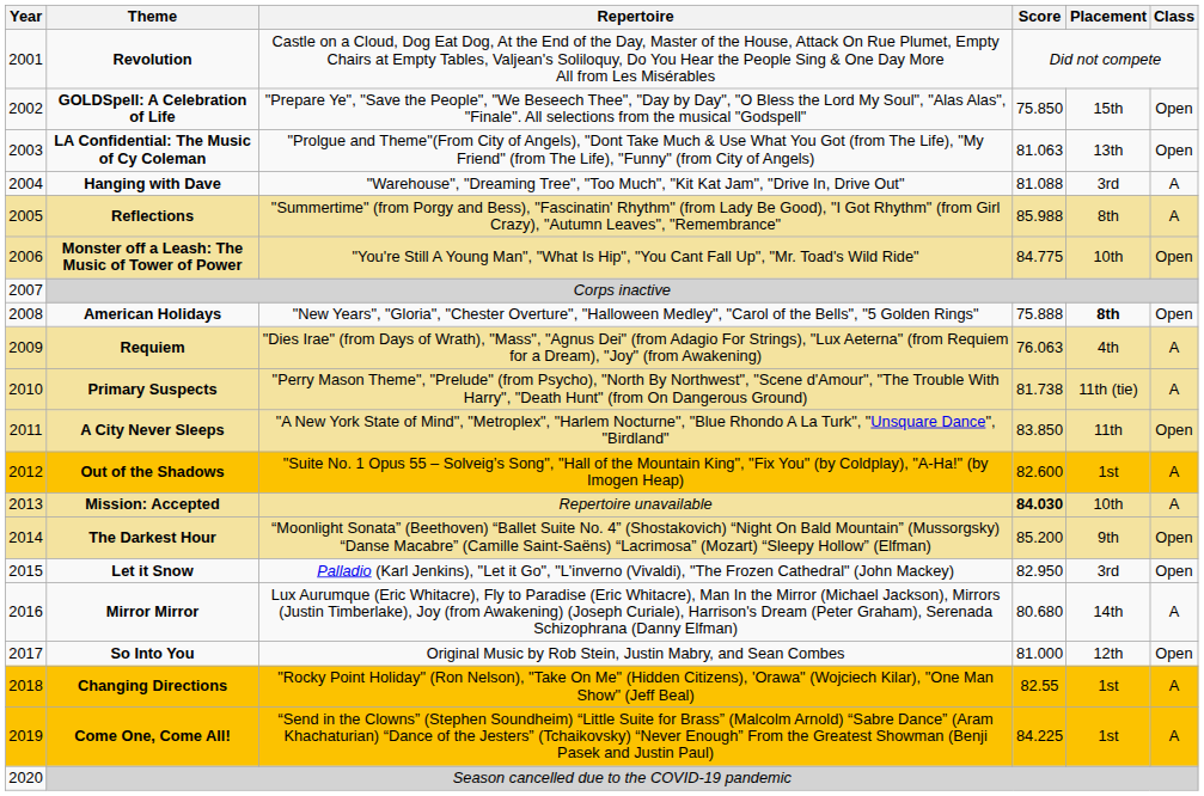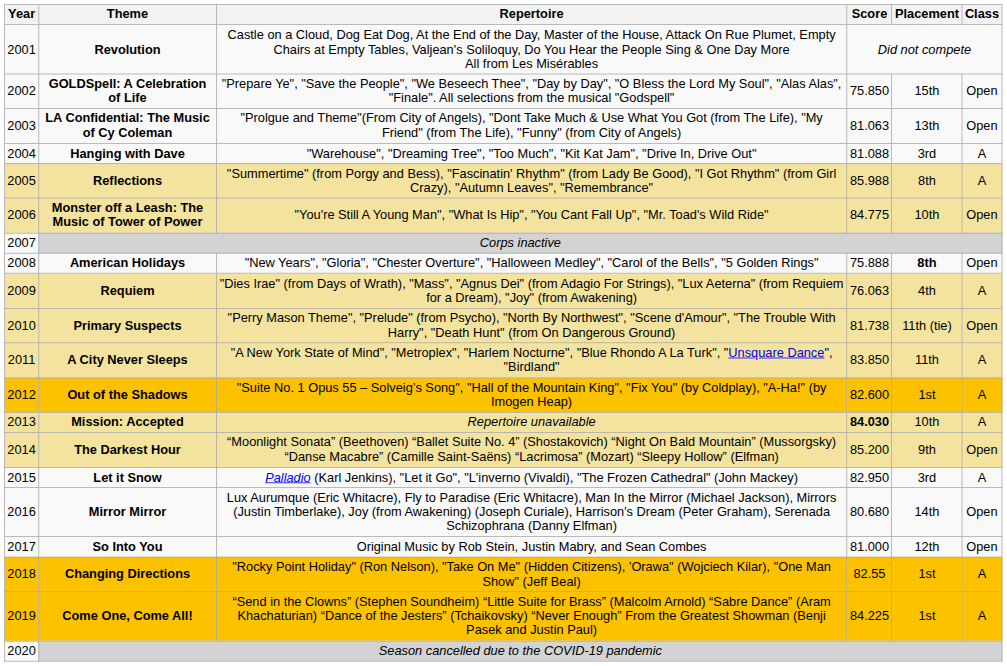 <table class="wikitable" style="text-align: center">
 <tr>
 <th>Year</th>
 <th>Theme</th>
 <th>Repertoire</th>
 <th>Score</th>
 <th>Placement</th>
 <th>Class</th>
 </tr>
 <tr>
 <td>2001</td>
 <td><strong>Revolution</strong></td>
 <td>Castle on a Cloud, Dog Eat Dog, At the End of the Day, Master of the House, Attack On Rue Plumet, Empty Chairs at Empty Tables, Valjean's Soliloquy, Do You Hear the People Sing & One Day More<br>All from Les Misérables</td>
 <td colspan="3"><em>Did not compete</em></td>
 </tr>
 <tr>
 <td>2002</td>
 <td><strong>GOLDSpell: A Celebration of Life</strong></td>
 <td>"Prepare Ye", "Save the People", "We Beseech Thee", "Day by Day", "O Bless the Lord My Soul", "Alas Alas", "Finale". All selections from the musical "Godspell"</td>
 <td>75.850</td>
 <td>15th</td>
 <td>Open</td>
 </tr>
 <tr>
 <td>2003</td>
 <td><strong>LA Confidential: The Music of Cy Coleman</strong></td>
 <td>"Prolgue and Theme"(From City of Angels), "Dont Take Much & Use What You Got (from The Life), "My Friend" (from The Life), "Funny" (from City of Angels)</td>
 <td>81.063</td>
 <td>13th</td>
 <td>Open</td>
 </tr>
 <tr>
 <td>2004</td>
 <td><strong>Hanging with Dave</strong></td>
 <td>"Warehouse", "Dreaming Tree", "Too Much", "Kit Kat Jam", "Drive In, Drive Out"</td>
 <td>81.088</td>
 <td>3rd</td>
 <td>A</td>
 </tr>
 <tr bgcolor=#F4E39F>
 <td>2005</td>
 <td><strong>Reflections</strong></td>
 <td>"Summertime" (from Porgy and Bess), "Fascinatin' Rhythm" (from Lady Be Good), "I Got Rhythm" (from Girl Crazy), "Autumn Leaves", "Remembrance"</td>
 <td>85.988</td>
 <td>8th</td>
 <td>A</td>
 </tr>
 <tr bgcolor=#F4E39F>
 <td>2006</td>
 <td><strong>Monster off a Leash: The Music of Tower of Power</strong></td>
 <td>"You're Still A Young Man", "What Is Hip", "You Cant Fall Up", "Mr. Toad's Wild Ride"</td>
 <td>84.775</td>
 <td>10th</td>
 <td>Open</td>
 </tr>
 <tr>
 <td>2007</td>
 <td colspan="5" bgcolor="lightgray"><em>Corps inactive</em></td>
 </tr>
 <tr>
 <td>2008</td>
 <td><strong>American Holidays</strong></td>
 <td>"New Years", "Gloria", "Chester Overture", "Halloween Medley", "Carol of the Bells", "5 Golden Rings"</td>
 <td>75.888</td>
 <td><strong>8th</strong></td>
 <td>Open</td>
 </tr>
 <tr bgcolor=#F4E39F>
 <td>2009</td>
 <td><strong>Requiem</strong></td>
 <td>"Dies Irae" (from Days of Wrath), "Mass", "Agnus Dei" (from Adagio For Strings), "Lux Aeterna" (from Requiem for a Dream), "Joy" (from Awakening)</td>
 <td>76.063</td>
 <td>4th</td>
 <td>A</td>
 </tr>
 <tr bgcolor=#F4E39F>
 <td>2010</td>
 <td><strong>Primary Suspects</strong></td>
 <td>"Perry Mason Theme", "Prelude" (from Psycho), "North By Northwest", "Scene d'Amour", "The Trouble With Harry", "Death Hunt" (from On Dangerous Ground)</td>
 <td>81.738</td>
 <td>11th (tie)</td>
-<td>A</td>
+<td>Open</td>
 </tr>
 <tr bgcolor=#F4E39F>
 <td>2011</td>
 <td><strong>A City Never Sleeps</strong></td>
 <td>"A New York State of Mind", "Metroplex", "Harlem Nocturne", "Blue Rhondo A La Turk", "<a href='#'>Unsquare Dance</a>", "Birdland"</td>
 <td>83.850</td>
 <td>11th</td>
-<td>Open</td>
+<td>A</td>
 </tr>
 <tr bgcolor=#FCC200>
 <td>2012</td>
 <td><strong>Out of the Shadows</strong></td>
 <td>"Suite No. 1 Opus 55 – Solveig’s Song", "Hall of the Mountain King", "Fix You" (by Coldplay), "A-Ha!" (by Imogen Heap)</td>
 <td>82.600</td>
 <td>1st</td>
 <td>A</td>
 </tr>
 <tr bgcolor=#F4E39F>
 <td>2013</td>
 <td><strong>Mission: Accepted</strong></td>
 <td><em>Repertoire unavailable</em></td>
 <td><strong>84.030</strong></td>
 <td>10th</td>
 <td>A</td>
 </tr>
 <tr bgcolor=#F4E39F>
 <td>2014</td>
 <td><strong>The Darkest Hour</strong></td>
 <td>“Moonlight Sonata” (Beethoven) “Ballet Suite No. 4” (Shostakovich) “Night On Bald Mountain” (Mussorgsky) “Danse Macabre” (Camille Saint-Saëns) “Lacrimosa” (Mozart) “Sleepy Hollow” (Elfman)</td>
 <td>85.200</td>
 <td>9th</td>
 <td>Open</td>
 </tr>
 <tr>
 <td>2015</td>
 <td><strong>Let it Snow</strong></td>
 <td><em><a href='#'>Palladio</a></em> (Karl Jenkins), "Let it Go", "L'inverno (Vivaldi), "The Frozen Cathedral" (John Mackey)</td>
 <td>82.950</td>
 <td>3rd</td>
-<td>Open</td>
+<td>A</td>
 </tr>
 <tr>
 <td>2016</td>
 <td><strong>Mirror Mirror</strong></td>
 <td>Lux Aurumque (Eric Whitacre), Fly to Paradise (Eric Whitacre), Man In the Mirror (Michael Jackson), Mirrors (Justin Timberlake), Joy (from Awakening) (Joseph Curiale), Harrison's Dream (Peter Graham), Serenada Schizophrana (Danny Elfman)</td>
 <td>80.680</td>
 <td>14th</td>
-<td>A</td>
+<td>Open</td>
 </tr>
 <tr>
 <td>2017</td>
 <td><strong>So Into You</strong></td>
 <td>Original Music by Rob Stein, Justin Mabry, and Sean Combes</td>
 <td>81.000</td>
 <td>12th</td>
 <td>Open</td>
 </tr>
 <tr bgcolor=#FCC200>
 <td>2018</td>
 <td><strong>Changing Directions</strong></td>
 <td>"Rocky Point Holiday" (Ron Nelson), "Take On Me" (Hidden Citizens), 'Orawa" (Wojciech Kilar), "One Man Show" (Jeff Beal)</td>
 <td>82.55</td>
 <td>1st</td>
 <td>A</td>
 </tr>
 <tr bgcolor=#FCC200>
 <td>2019</td>
 <td><strong>Come One, Come All!</strong></td>
 <td>“Send in the Clowns” (Stephen Soundheim) “Little Suite for Brass” (Malcolm Arnold) “Sabre Dance” (Aram Khachaturian) “Dance of the Jesters” (Tchaikovsky) “Never Enough” From the Greatest Showman (Benji Pasek and Justin Paul)</td>
 <td>84.225</td>
 <td>1st</td>
 <td>A</td>
 </tr>
 <tr>
 <td>2020</td>
 <td colspan="5" bgcolor="lightgray"><em>Season cancelled due to the COVID-19 pandemic</em></td>
 </tr>
 </table>
